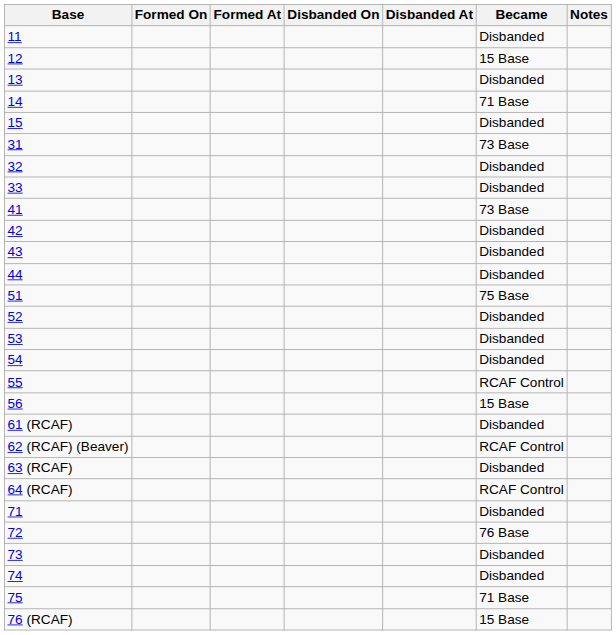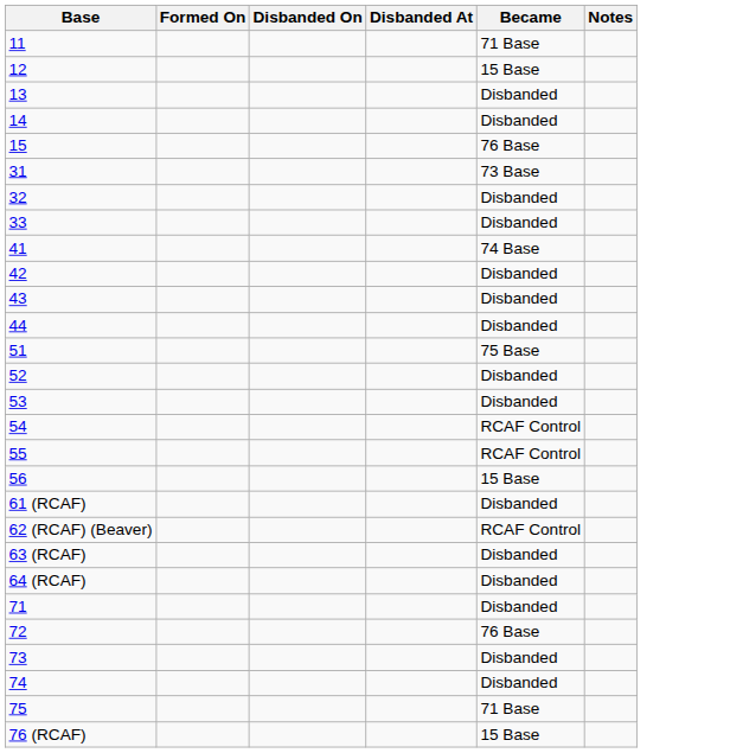 <table class="wikitable">
 <tr>
 <th>Base</th>
 <th>Formed On</th>
-<th>Formed At</th>
 <th>Disbanded On</th>
 <th>Disbanded At</th>
 <th>Became</th>
 <th>Notes</th>
 </tr>
 <tr>
 <td><a href='#'>11</a></td>
 <td></td>
 <td></td>
 <td></td>
-<td></td>
-<td>Disbanded</td>
+<td>71 Base</td>
 <td></td>
 </tr>
 <tr>
 <td><a href='#'>12</a></td>
-<td></td>
 <td></td>
 <td></td>
 <td></td>
 <td>15 Base</td>
 <td></td>
 </tr>
 <tr>
 <td><a href='#'>13</a></td>
 <td></td>
 <td></td>
 <td></td>
-<td></td>
 <td>Disbanded</td>
 <td></td>
 </tr>
 <tr>
 <td><a href='#'>14</a></td>
 <td></td>
 <td></td>
 <td></td>
-<td></td>
-<td>71 Base</td>
+<td>Disbanded</td>
 <td></td>
 </tr>
 <tr>
 <td><a href='#'>15</a></td>
 <td></td>
 <td></td>
 <td></td>
-<td></td>
-<td>Disbanded</td>
+<td>76 Base</td>
 <td></td>
 </tr>
 <tr>
 <td><a href='#'>31</a></td>
-<td></td>
 <td></td>
 <td></td>
 <td></td>
 <td>73 Base</td>
 <td></td>
 </tr>
 <tr>
 <td><a href='#'>32</a></td>
 <td></td>
 <td></td>
 <td></td>
-<td></td>
 <td>Disbanded</td>
 <td></td>
 </tr>
 <tr>
 <td><a href='#'>33</a></td>
-<td></td>
 <td></td>
 <td></td>
 <td></td>
 <td>Disbanded</td>
 <td></td>
 </tr>
 <tr>
 <td><a href='#'>41</a></td>
 <td></td>
 <td></td>
 <td></td>
-<td></td>
-<td>73 Base</td>
+<td>74 Base</td>
 <td></td>
 </tr>
 <tr>
 <td><a href='#'>42</a></td>
-<td></td>
 <td></td>
 <td></td>
 <td></td>
 <td>Disbanded</td>
 <td></td>
 </tr>
 <tr>
 <td><a href='#'>43</a></td>
 <td></td>
 <td></td>
 <td></td>
-<td></td>
 <td>Disbanded</td>
 <td></td>
 </tr>
 <tr>
 <td><a href='#'>44</a></td>
-<td></td>
 <td></td>
 <td></td>
 <td></td>
 <td>Disbanded</td>
 <td></td>
 </tr>
 <tr>
 <td><a href='#'>51</a></td>
 <td></td>
 <td></td>
 <td></td>
-<td></td>
 <td>75 Base</td>
 <td></td>
 </tr>
 <tr>
 <td><a href='#'>52</a></td>
-<td></td>
 <td></td>
 <td></td>
 <td></td>
 <td>Disbanded</td>
 <td></td>
 </tr>
 <tr>
 <td><a href='#'>53</a></td>
 <td></td>
 <td></td>
 <td></td>
-<td></td>
 <td>Disbanded</td>
 <td></td>
 </tr>
 <tr>
 <td><a href='#'>54</a></td>
 <td></td>
 <td></td>
 <td></td>
-<td></td>
-<td>Disbanded</td>
+<td>RCAF Control</td>
 <td></td>
 </tr>
 <tr>
 <td><a href='#'>55</a></td>
-<td></td>
 <td></td>
 <td></td>
 <td></td>
 <td>RCAF Control</td>
 <td></td>
 </tr>
 <tr>
 <td><a href='#'>56</a></td>
 <td></td>
 <td></td>
 <td></td>
-<td></td>
 <td>15 Base</td>
 <td></td>
 </tr>
 <tr>
 <td><a href='#'>61</a> (RCAF)</td>
-<td></td>
 <td></td>
 <td></td>
 <td></td>
 <td>Disbanded</td>
 <td></td>
 </tr>
 <tr>
 <td><a href='#'>62</a> (RCAF) (Beaver)</td>
 <td></td>
 <td></td>
 <td></td>
-<td></td>
 <td>RCAF Control</td>
 <td></td>
 </tr>
 <tr>
 <td><a href='#'>63</a> (RCAF)</td>
-<td></td>
 <td></td>
 <td></td>
 <td></td>
 <td>Disbanded</td>
 <td></td>
 </tr>
 <tr>
 <td><a href='#'>64</a> (RCAF)</td>
 <td></td>
 <td></td>
 <td></td>
-<td></td>
-<td>RCAF Control</td>
+<td>Disbanded</td>
 <td></td>
 </tr>
 <tr>
 <td><a href='#'>71</a></td>
-<td></td>
 <td></td>
 <td></td>
 <td></td>
 <td>Disbanded</td>
 <td></td>
 </tr>
 <tr>
 <td><a href='#'>72</a></td>
 <td></td>
 <td></td>
 <td></td>
-<td></td>
 <td>76 Base</td>
 <td></td>
 </tr>
 <tr>
 <td><a href='#'>73</a></td>
-<td></td>
 <td></td>
 <td></td>
 <td></td>
 <td>Disbanded</td>
 <td></td>
 </tr>
 <tr>
 <td><a href='#'>74</a></td>
 <td></td>
 <td></td>
 <td></td>
-<td></td>
 <td>Disbanded</td>
 <td></td>
 </tr>
 <tr>
 <td><a href='#'>75</a></td>
-<td></td>
 <td></td>
 <td></td>
 <td></td>
 <td>71 Base</td>
 <td></td>
 </tr>
 <tr>
 <td><a href='#'>76</a> (RCAF)</td>
 <td></td>
 <td></td>
 <td></td>
-<td></td>
 <td>15 Base</td>
 <td></td>
 </tr>
 </table>
